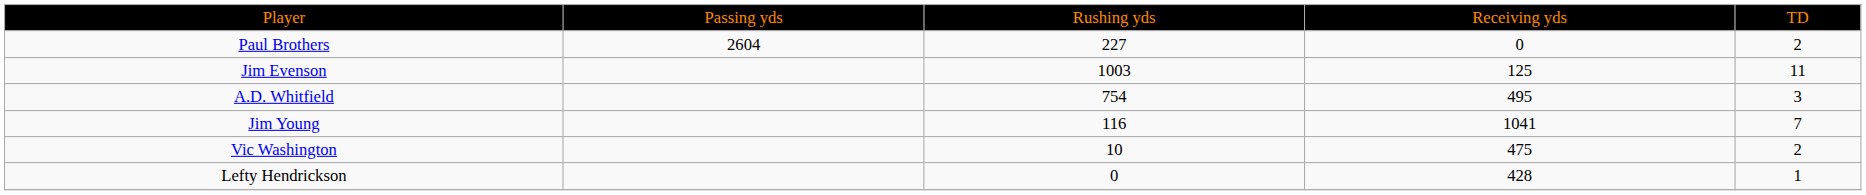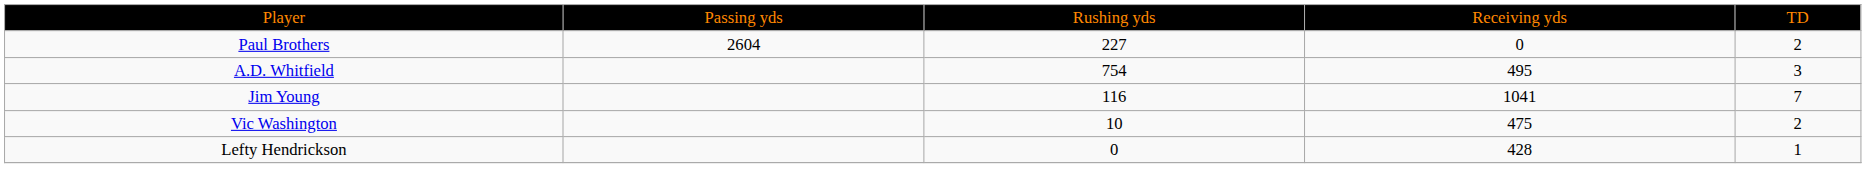 <table class="wikitable" width="90%">
 <tr align="center"  ! style="background:black;color:#FF8800;">
 <td>Player</td>
 <td>Passing yds</td>
 <td>Rushing yds</td>
 <td>Receiving yds</td>
 <td>TD</td>
 </tr>
 <tr align="center" bgcolor="">
 <td><a href='#'>Paul Brothers</a></td>
 <td>2604</td>
 <td>227</td>
 <td>0</td>
 <td>2</td>
-</tr>
-<tr align="center" bgcolor="">
-<td><a href='#'>Jim Evenson</a></td>
-<td></td>
-<td>1003</td>
-<td>125</td>
-<td>11</td>
 </tr>
 <tr align="center" bgcolor="">
 <td><a href='#'>A.D. Whitfield</a></td>
 <td></td>
 <td>754</td>
 <td>495</td>
 <td>3</td>
 </tr>
 <tr align="center" bgcolor="">
 <td><a href='#'>Jim Young</a></td>
 <td></td>
 <td>116</td>
 <td>1041</td>
 <td>7</td>
 </tr>
 <tr align="center" bgcolor="">
 <td><a href='#'>Vic Washington</a></td>
 <td></td>
 <td>10</td>
 <td>475</td>
 <td>2</td>
 </tr>
 <tr align="center" bgcolor="">
 <td>Lefty Hendrickson</td>
 <td></td>
 <td>0</td>
 <td>428</td>
 <td>1</td>
 </tr>
 <tr align="center" bgcolor="">
 </tr>
 </table>
